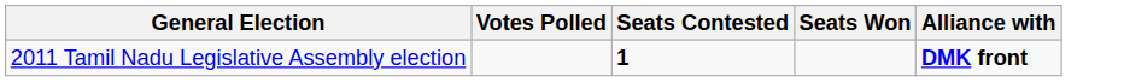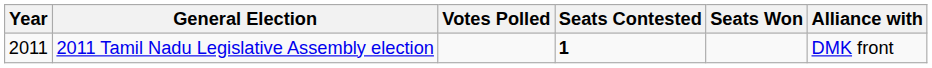 <table class="wikitable">
 <tr>
+<th>Year</th>
 <th>General Election</th>
 <th>Votes Polled</th>
 <th>Seats Contested</th>
 <th>Seats Won</th>
 <th>Alliance with</th>
 </tr>
 <tr>
+<td>2011</td>
 <td><a href='#'>2011 Tamil Nadu Legislative Assembly election</a></td>
 <td></td>
 <td><strong>1</strong></td>
 <td></td>
-<td><strong><a href='#'>DMK</a> front</strong></td>
+<td><a href='#'>DMK</a> front</td>
 </tr>
 </table>
